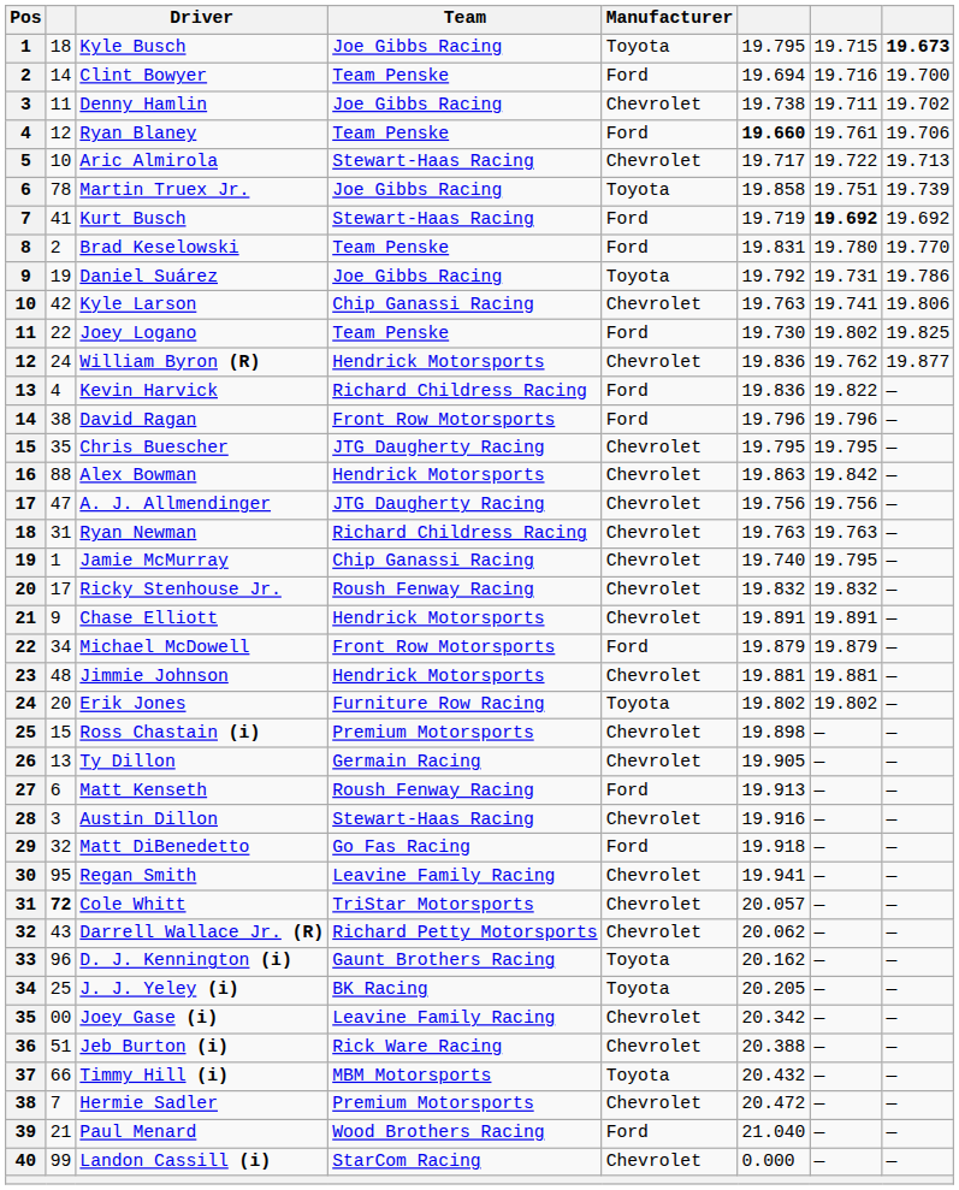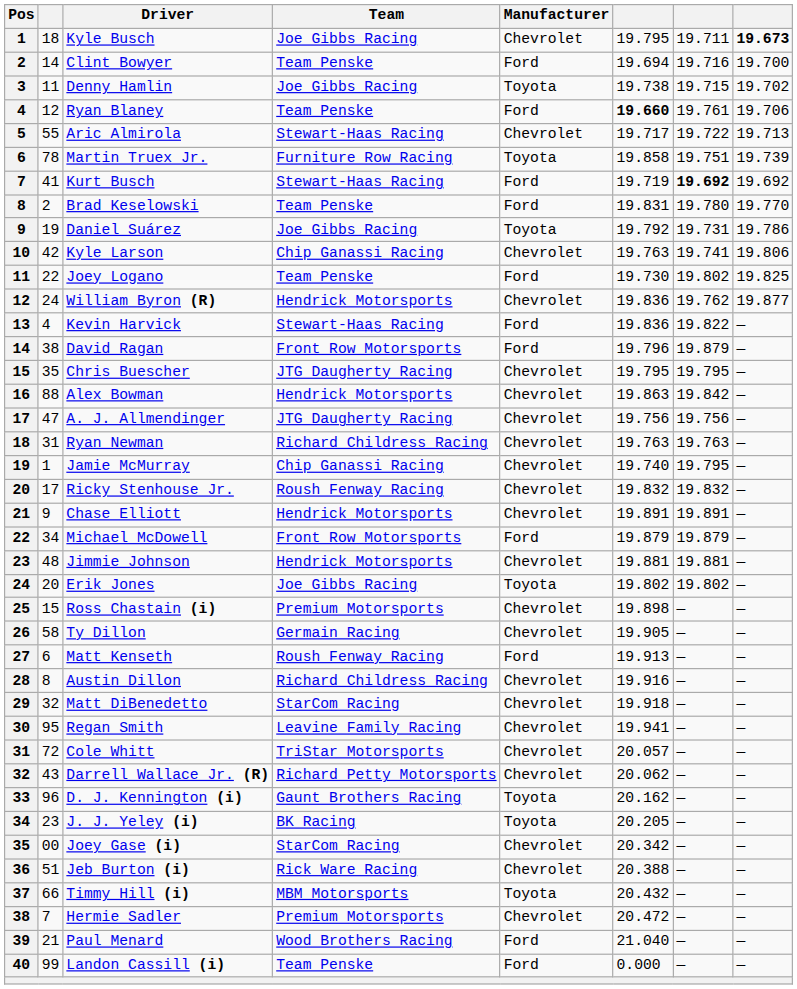 <table class="wikitable" style="font-size:95%">
 <tr>
 <th>Pos</th>
 <th></th>
 <th>Driver</th>
 <th>Team</th>
 <th>Manufacturer</th>
 <th></th>
 <th></th>
 <th></th>
 </tr>
 <tr>
 <th>1</th>
 <td>18</td>
 <td><a href='#'>Kyle Busch</a></td>
 <td><a href='#'>Joe Gibbs Racing</a></td>
-<td>Toyota</td>
+<td>Chevrolet</td>
 <td>19.795</td>
-<td>19.715</td>
+<td>19.711</td>
 <td><strong>19.673</strong></td>
 </tr>
 <tr>
 <th>2</th>
 <td>14</td>
 <td><a href='#'>Clint Bowyer</a></td>
 <td><a href='#'>Team Penske</a></td>
 <td>Ford</td>
 <td>19.694</td>
 <td>19.716</td>
 <td>19.700</td>
 </tr>
 <tr>
 <th>3</th>
 <td>11</td>
 <td><a href='#'>Denny Hamlin</a></td>
 <td><a href='#'>Joe Gibbs Racing</a></td>
-<td>Chevrolet</td>
+<td>Toyota</td>
 <td>19.738</td>
-<td>19.711</td>
+<td>19.715</td>
 <td>19.702</td>
 </tr>
 <tr>
 <th>4</th>
 <td>12</td>
 <td><a href='#'>Ryan Blaney</a></td>
 <td><a href='#'>Team Penske</a></td>
 <td>Ford</td>
 <td><strong>19.660</strong></td>
 <td>19.761</td>
 <td>19.706</td>
 </tr>
 <tr>
 <th>5</th>
-<td>10</td>
+<td>55</td>
 <td><a href='#'>Aric Almirola</a></td>
 <td><a href='#'>Stewart-Haas Racing</a></td>
 <td>Chevrolet</td>
 <td>19.717</td>
 <td>19.722</td>
 <td>19.713</td>
 </tr>
 <tr>
 <th>6</th>
 <td>78</td>
 <td><a href='#'>Martin Truex Jr.</a></td>
-<td><a href='#'>Joe Gibbs Racing</a></td>
+<td><a href='#'>Furniture Row Racing</a></td>
 <td>Toyota</td>
 <td>19.858</td>
 <td>19.751</td>
 <td>19.739</td>
 </tr>
 <tr>
 <th>7</th>
 <td>41</td>
 <td><a href='#'>Kurt Busch</a></td>
 <td><a href='#'>Stewart-Haas Racing</a></td>
 <td>Ford</td>
 <td>19.719</td>
 <td><strong>19.692</strong></td>
 <td>19.692</td>
 </tr>
 <tr>
 <th>8</th>
 <td>2</td>
 <td><a href='#'>Brad Keselowski</a></td>
 <td><a href='#'>Team Penske</a></td>
 <td>Ford</td>
 <td>19.831</td>
 <td>19.780</td>
 <td>19.770</td>
 </tr>
 <tr>
 <th>9</th>
 <td>19</td>
 <td><a href='#'>Daniel Suárez</a></td>
 <td><a href='#'>Joe Gibbs Racing</a></td>
 <td>Toyota</td>
 <td>19.792</td>
 <td>19.731</td>
 <td>19.786</td>
 </tr>
 <tr>
 <th>10</th>
 <td>42</td>
 <td><a href='#'>Kyle Larson</a></td>
 <td><a href='#'>Chip Ganassi Racing</a></td>
 <td>Chevrolet</td>
 <td>19.763</td>
 <td>19.741</td>
 <td>19.806</td>
 </tr>
 <tr>
 <th>11</th>
 <td>22</td>
 <td><a href='#'>Joey Logano</a></td>
 <td><a href='#'>Team Penske</a></td>
 <td>Ford</td>
 <td>19.730</td>
 <td>19.802</td>
 <td>19.825</td>
 </tr>
 <tr>
 <th>12</th>
 <td>24</td>
 <td><a href='#'>William Byron</a> <strong>(R)</strong></td>
 <td><a href='#'>Hendrick Motorsports</a></td>
 <td>Chevrolet</td>
 <td>19.836</td>
 <td>19.762</td>
 <td>19.877</td>
 </tr>
 <tr>
 <th>13</th>
 <td>4</td>
 <td><a href='#'>Kevin Harvick</a></td>
-<td><a href='#'>Richard Childress Racing</a></td>
+<td><a href='#'>Stewart-Haas Racing</a></td>
 <td>Ford</td>
 <td>19.836</td>
 <td>19.822</td>
 <td>—</td>
 </tr>
 <tr>
 <th>14</th>
 <td>38</td>
 <td><a href='#'>David Ragan</a></td>
 <td><a href='#'>Front Row Motorsports</a></td>
 <td>Ford</td>
 <td>19.796</td>
-<td>19.796</td>
+<td>19.879</td>
 <td>—</td>
 </tr>
 <tr>
 <th>15</th>
 <td>35</td>
 <td><a href='#'>Chris Buescher</a></td>
 <td><a href='#'>JTG Daugherty Racing</a></td>
 <td>Chevrolet</td>
 <td>19.795</td>
 <td>19.795</td>
 <td>—</td>
 </tr>
 <tr>
 <th>16</th>
 <td>88</td>
 <td><a href='#'>Alex Bowman</a></td>
 <td><a href='#'>Hendrick Motorsports</a></td>
 <td>Chevrolet</td>
 <td>19.863</td>
 <td>19.842</td>
 <td>—</td>
 </tr>
 <tr>
 <th>17</th>
 <td>47</td>
 <td><a href='#'>A. J. Allmendinger</a></td>
 <td><a href='#'>JTG Daugherty Racing</a></td>
 <td>Chevrolet</td>
 <td>19.756</td>
 <td>19.756</td>
 <td>—</td>
 </tr>
 <tr>
 <th>18</th>
 <td>31</td>
 <td><a href='#'>Ryan Newman</a></td>
 <td><a href='#'>Richard Childress Racing</a></td>
 <td>Chevrolet</td>
 <td>19.763</td>
 <td>19.763</td>
 <td>—</td>
 </tr>
 <tr>
 <th>19</th>
 <td>1</td>
 <td><a href='#'>Jamie McMurray</a></td>
 <td><a href='#'>Chip Ganassi Racing</a></td>
 <td>Chevrolet</td>
 <td>19.740</td>
 <td>19.795</td>
 <td>—</td>
 </tr>
 <tr>
 <th>20</th>
 <td>17</td>
 <td><a href='#'>Ricky Stenhouse Jr.</a></td>
 <td><a href='#'>Roush Fenway Racing</a></td>
 <td>Chevrolet</td>
 <td>19.832</td>
 <td>19.832</td>
 <td>—</td>
 </tr>
 <tr>
 <th>21</th>
 <td>9</td>
 <td><a href='#'>Chase Elliott</a></td>
 <td><a href='#'>Hendrick Motorsports</a></td>
 <td>Chevrolet</td>
 <td>19.891</td>
 <td>19.891</td>
 <td>—</td>
 </tr>
 <tr>
 <th>22</th>
 <td>34</td>
 <td><a href='#'>Michael McDowell</a></td>
 <td><a href='#'>Front Row Motorsports</a></td>
 <td>Ford</td>
 <td>19.879</td>
 <td>19.879</td>
 <td>—</td>
 </tr>
 <tr>
 <th>23</th>
 <td>48</td>
 <td><a href='#'>Jimmie Johnson</a></td>
 <td><a href='#'>Hendrick Motorsports</a></td>
 <td>Chevrolet</td>
 <td>19.881</td>
 <td>19.881</td>
 <td>—</td>
 </tr>
 <tr>
 <th>24</th>
 <td>20</td>
 <td><a href='#'>Erik Jones</a></td>
-<td><a href='#'>Furniture Row Racing</a></td>
+<td><a href='#'>Joe Gibbs Racing</a></td>
 <td>Toyota</td>
 <td>19.802</td>
 <td>19.802</td>
 <td>—</td>
 </tr>
 <tr>
 <th>25</th>
 <td>15</td>
 <td><a href='#'>Ross Chastain</a> <strong>(i)</strong></td>
 <td><a href='#'>Premium Motorsports</a></td>
 <td>Chevrolet</td>
 <td>19.898</td>
 <td>—</td>
 <td>—</td>
 </tr>
 <tr>
 <th>26</th>
-<td>13</td>
+<td>58</td>
 <td><a href='#'>Ty Dillon</a></td>
 <td><a href='#'>Germain Racing</a></td>
 <td>Chevrolet</td>
 <td>19.905</td>
 <td>—</td>
 <td>—</td>
 </tr>
 <tr>
 <th>27</th>
 <td>6</td>
 <td><a href='#'>Matt Kenseth</a></td>
 <td><a href='#'>Roush Fenway Racing</a></td>
 <td>Ford</td>
 <td>19.913</td>
 <td>—</td>
 <td>—</td>
 </tr>
 <tr>
 <th>28</th>
-<td>3</td>
+<td>8</td>
 <td><a href='#'>Austin Dillon</a></td>
-<td><a href='#'>Stewart-Haas Racing</a></td>
+<td><a href='#'>Richard Childress Racing</a></td>
 <td>Chevrolet</td>
 <td>19.916</td>
 <td>—</td>
 <td>—</td>
 </tr>
 <tr>
 <th>29</th>
 <td>32</td>
 <td><a href='#'>Matt DiBenedetto</a></td>
-<td><a href='#'>Go Fas Racing</a></td>
-<td>Ford</td>
+<td><a href='#'>StarCom Racing</a></td>
+<td>Chevrolet</td>
 <td>19.918</td>
 <td>—</td>
 <td>—</td>
 </tr>
 <tr>
 <th>30</th>
 <td>95</td>
 <td><a href='#'>Regan Smith</a></td>
 <td><a href='#'>Leavine Family Racing</a></td>
 <td>Chevrolet</td>
 <td>19.941</td>
 <td>—</td>
 <td>—</td>
 </tr>
 <tr>
 <th>31</th>
-<td><strong>72</strong></td>
+<td>72</td>
 <td><a href='#'>Cole Whitt</a></td>
 <td><a href='#'>TriStar Motorsports</a></td>
 <td>Chevrolet</td>
 <td>20.057</td>
 <td>—</td>
 <td>—</td>
 </tr>
 <tr>
 <th>32</th>
 <td>43</td>
 <td><a href='#'>Darrell Wallace Jr.</a> <strong>(R)</strong></td>
 <td><a href='#'>Richard Petty Motorsports</a></td>
 <td>Chevrolet</td>
 <td>20.062</td>
 <td>—</td>
 <td>—</td>
 </tr>
 <tr>
 <th>33</th>
 <td>96</td>
 <td><a href='#'>D. J. Kennington</a> <strong>(i)</strong></td>
 <td><a href='#'>Gaunt Brothers Racing</a></td>
 <td>Toyota</td>
 <td>20.162</td>
 <td>—</td>
 <td>—</td>
 </tr>
 <tr>
 <th>34</th>
-<td>25</td>
+<td>23</td>
 <td><a href='#'>J. J. Yeley</a> <strong>(i)</strong></td>
 <td><a href='#'>BK Racing</a></td>
 <td>Toyota</td>
 <td>20.205</td>
 <td>—</td>
 <td>—</td>
 </tr>
 <tr>
 <th>35</th>
 <td>00</td>
 <td><a href='#'>Joey Gase</a> <strong>(i)</strong></td>
-<td><a href='#'>Leavine Family Racing</a></td>
+<td><a href='#'>StarCom Racing</a></td>
 <td>Chevrolet</td>
 <td>20.342</td>
 <td>—</td>
 <td>—</td>
 </tr>
 <tr>
 <th>36</th>
 <td>51</td>
 <td><a href='#'>Jeb Burton</a> <strong>(i)</strong></td>
 <td><a href='#'>Rick Ware Racing</a></td>
 <td>Chevrolet</td>
 <td>20.388</td>
 <td>—</td>
 <td>—</td>
 </tr>
 <tr>
 <th>37</th>
 <td>66</td>
 <td><a href='#'>Timmy Hill</a> <strong>(i)</strong></td>
 <td><a href='#'>MBM Motorsports</a></td>
 <td>Toyota</td>
 <td>20.432</td>
 <td>—</td>
 <td>—</td>
 </tr>
 <tr>
 <th>38</th>
 <td>7</td>
 <td><a href='#'>Hermie Sadler</a></td>
 <td><a href='#'>Premium Motorsports</a></td>
 <td>Chevrolet</td>
 <td>20.472</td>
 <td>—</td>
 <td>—</td>
 </tr>
 <tr>
 <th>39</th>
 <td>21</td>
 <td><a href='#'>Paul Menard</a></td>
 <td><a href='#'>Wood Brothers Racing</a></td>
 <td>Ford</td>
 <td>21.040</td>
 <td>—</td>
 <td>—</td>
 </tr>
 <tr>
 <th>40</th>
 <td>99</td>
 <td><a href='#'>Landon Cassill</a> <strong>(i)</strong></td>
-<td><a href='#'>StarCom Racing</a></td>
-<td>Chevrolet</td>
+<td><a href='#'>Team Penske</a></td>
+<td>Ford</td>
 <td>0.000</td>
 <td>—</td>
 <td>—</td>
 </tr>
 <tr>
 <th colspan="8"></th>
 </tr>
 </table>
